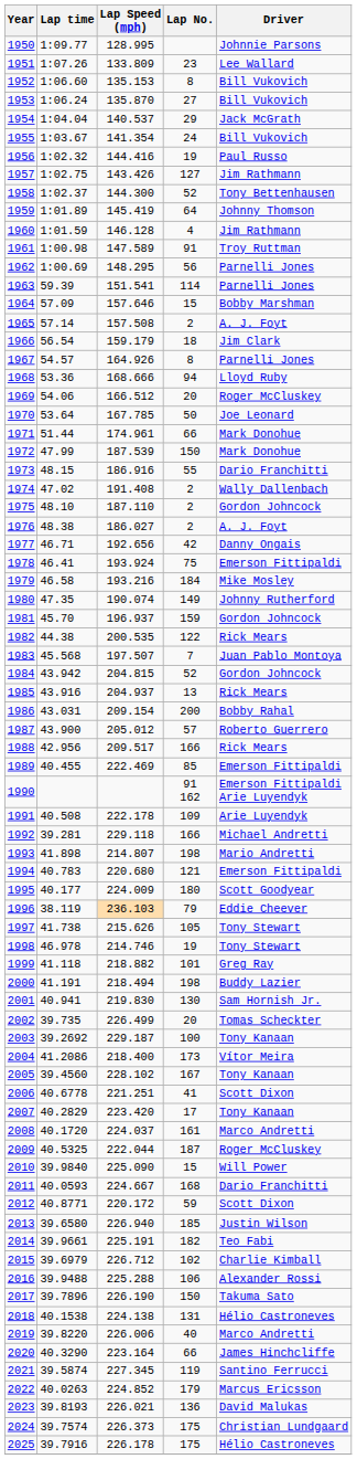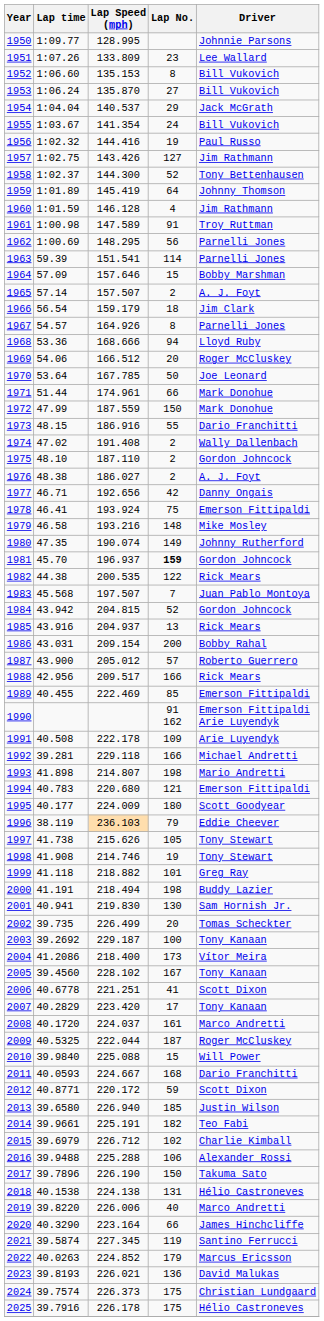 <table class="wikitable">
 <tr>
 <th>Year</th>
 <th>Lap time</th>
 <th>Lap Speed<br>(<a href='#'>mph</a>)</th>
 <th>Lap No.</th>
 <th>Driver</th>
 </tr>
 <tr>
 <td><a href='#'>1950</a></td>
 <td>1:09.77</td>
 <td align="center">128.995</td>
 <td align="center"></td>
 <td> <a href='#'>Johnnie Parsons</a></td>
 </tr>
 <tr>
 <td><a href='#'>1951</a></td>
 <td>1:07.26</td>
 <td align="center">133.809</td>
 <td align="center">23</td>
 <td> <a href='#'>Lee Wallard</a></td>
 </tr>
 <tr>
 <td><a href='#'>1952</a></td>
 <td>1:06.60</td>
 <td align="center">135.153</td>
 <td align="center">8</td>
 <td> <a href='#'>Bill Vukovich</a></td>
 </tr>
 <tr>
 <td><a href='#'>1953</a></td>
 <td>1:06.24</td>
 <td align="center">135.870</td>
 <td align="center">27</td>
 <td> <a href='#'>Bill Vukovich</a></td>
 </tr>
 <tr>
 <td><a href='#'>1954</a></td>
 <td>1:04.04</td>
 <td align="center">140.537</td>
 <td align="center">29</td>
 <td> <a href='#'>Jack McGrath</a></td>
 </tr>
 <tr>
 <td><a href='#'>1955</a></td>
 <td>1:03.67</td>
 <td align="center">141.354</td>
 <td align="center">24</td>
 <td> <a href='#'>Bill Vukovich</a></td>
 </tr>
 <tr>
 <td><a href='#'>1956</a></td>
 <td>1:02.32</td>
 <td align="center">144.416</td>
 <td align="center">19</td>
 <td> <a href='#'>Paul Russo</a></td>
 </tr>
 <tr>
 <td><a href='#'>1957</a></td>
 <td>1:02.75</td>
 <td align="center">143.426</td>
 <td align="center">127</td>
 <td> <a href='#'>Jim Rathmann</a></td>
 </tr>
 <tr>
 <td><a href='#'>1958</a></td>
 <td>1:02.37</td>
 <td align="center">144.300</td>
 <td align="center">52</td>
 <td> <a href='#'>Tony Bettenhausen</a></td>
 </tr>
 <tr>
 <td><a href='#'>1959</a></td>
 <td>1:01.89</td>
 <td align="center">145.419</td>
 <td align="center">64</td>
 <td> <a href='#'>Johnny Thomson</a></td>
 </tr>
 <tr>
 <td><a href='#'>1960</a></td>
 <td>1:01.59</td>
 <td align="center">146.128</td>
 <td align="center">4</td>
 <td> <a href='#'>Jim Rathmann</a></td>
 </tr>
 <tr>
 <td><a href='#'>1961</a></td>
 <td>1:00.98</td>
 <td align="center">147.589</td>
 <td align="center">91</td>
 <td> <a href='#'>Troy Ruttman</a></td>
 </tr>
 <tr>
 <td><a href='#'>1962</a></td>
 <td>1:00.69</td>
 <td align="center">148.295</td>
 <td align="center">56</td>
 <td> <a href='#'>Parnelli Jones</a></td>
 </tr>
 <tr>
 <td><a href='#'>1963</a></td>
 <td>59.39</td>
 <td align="center">151.541</td>
 <td align="center">114</td>
 <td> <a href='#'>Parnelli Jones</a></td>
 </tr>
 <tr>
 <td><a href='#'>1964</a></td>
 <td>57.09</td>
 <td align="center">157.646</td>
 <td align="center">15</td>
 <td> <a href='#'>Bobby Marshman</a></td>
 </tr>
 <tr>
 <td><a href='#'>1965</a></td>
 <td>57.14</td>
-<td align="center">157.508</td>
+<td align="center">157.507</td>
 <td align="center">2</td>
 <td> <a href='#'>A. J. Foyt</a></td>
 </tr>
 <tr>
 <td><a href='#'>1966</a></td>
 <td>56.54</td>
 <td align="center">159.179</td>
 <td align="center">18</td>
 <td> <a href='#'>Jim Clark</a></td>
 </tr>
 <tr>
 <td><a href='#'>1967</a></td>
 <td>54.57</td>
 <td align="center">164.926</td>
 <td align="center">8</td>
 <td> <a href='#'>Parnelli Jones</a></td>
 </tr>
 <tr>
 <td><a href='#'>1968</a></td>
 <td>53.36</td>
 <td align="center">168.666</td>
 <td align="center">94</td>
 <td> <a href='#'>Lloyd Ruby</a></td>
 </tr>
 <tr>
 <td><a href='#'>1969</a></td>
 <td>54.06</td>
 <td align="center">166.512</td>
 <td align="center">20</td>
 <td> <a href='#'>Roger McCluskey</a></td>
 </tr>
 <tr>
 <td><a href='#'>1970</a></td>
 <td>53.64</td>
 <td align="center">167.785</td>
 <td align="center">50</td>
 <td> <a href='#'>Joe Leonard</a></td>
 </tr>
 <tr>
 <td><a href='#'>1971</a></td>
 <td>51.44</td>
 <td align="center">174.961</td>
 <td align="center">66</td>
 <td> <a href='#'>Mark Donohue</a></td>
 </tr>
 <tr>
 <td><a href='#'>1972</a></td>
 <td>47.99</td>
-<td align="center">187.539</td>
+<td align="center">187.559</td>
 <td align="center">150</td>
 <td> <a href='#'>Mark Donohue</a></td>
 </tr>
 <tr>
 <td><a href='#'>1973</a></td>
 <td>48.15</td>
 <td align="center">186.916</td>
 <td align="center">55</td>
 <td> <a href='#'>Dario Franchitti</a></td>
 </tr>
 <tr>
 <td><a href='#'>1974</a></td>
 <td>47.02</td>
 <td align="center">191.408</td>
 <td align="center">2</td>
 <td> <a href='#'>Wally Dallenbach</a></td>
 </tr>
 <tr>
 <td><a href='#'>1975</a></td>
 <td>48.10</td>
 <td align="center">187.110</td>
 <td align="center">2</td>
 <td> <a href='#'>Gordon Johncock</a></td>
 </tr>
 <tr>
 <td><a href='#'>1976</a></td>
 <td>48.38</td>
 <td align="center">186.027</td>
 <td align="center">2</td>
 <td> <a href='#'>A. J. Foyt</a></td>
 </tr>
 <tr>
 <td><a href='#'>1977</a></td>
 <td>46.71</td>
 <td align="center">192.656</td>
 <td align="center">42</td>
 <td> <a href='#'>Danny Ongais</a></td>
 </tr>
 <tr>
 <td><a href='#'>1978</a></td>
 <td>46.41</td>
 <td align="center">193.924</td>
 <td align="center">75</td>
 <td> <a href='#'>Emerson Fittipaldi</a></td>
 </tr>
 <tr>
 <td><a href='#'>1979</a></td>
 <td>46.58</td>
 <td align="center">193.216</td>
-<td align="center">184</td>
+<td align="center">148</td>
 <td> <a href='#'>Mike Mosley</a></td>
 </tr>
 <tr>
 <td><a href='#'>1980</a></td>
 <td>47.35</td>
 <td align="center">190.074</td>
 <td align="center">149</td>
 <td> <a href='#'>Johnny Rutherford</a></td>
 </tr>
 <tr>
 <td><a href='#'>1981</a></td>
 <td>45.70</td>
 <td align="center">196.937</td>
-<td align="center">159</td>
+<td align="center"><strong>159</strong></td>
 <td> <a href='#'>Gordon Johncock</a></td>
 </tr>
 <tr>
 <td><a href='#'>1982</a></td>
 <td>44.38</td>
 <td align="center">200.535</td>
 <td align="center">122</td>
 <td> <a href='#'>Rick Mears</a></td>
 </tr>
 <tr>
 <td><a href='#'>1983</a></td>
 <td>45.568</td>
 <td align="center">197.507</td>
 <td align="center">7</td>
 <td> <a href='#'>Juan Pablo Montoya</a></td>
 </tr>
 <tr>
 <td><a href='#'>1984</a></td>
 <td>43.942</td>
 <td align="center">204.815</td>
 <td align="center">52</td>
 <td> <a href='#'>Gordon Johncock</a></td>
 </tr>
 <tr>
 <td><a href='#'>1985</a></td>
 <td>43.916</td>
 <td align="center">204.937</td>
 <td align="center">13</td>
 <td> <a href='#'>Rick Mears</a></td>
 </tr>
 <tr>
 <td><a href='#'>1986</a></td>
 <td>43.031</td>
 <td align="center">209.154</td>
 <td align="center">200</td>
 <td> <a href='#'>Bobby Rahal</a></td>
 </tr>
 <tr>
 <td><a href='#'>1987</a></td>
 <td>43.900</td>
 <td align="center">205.012</td>
 <td align="center">57</td>
 <td> <a href='#'>Roberto Guerrero</a></td>
 </tr>
 <tr>
 <td><a href='#'>1988</a></td>
 <td>42.956</td>
 <td align="center">209.517</td>
 <td align="center">166</td>
 <td> <a href='#'>Rick Mears</a></td>
 </tr>
 <tr>
 <td><a href='#'>1989</a></td>
 <td>40.455</td>
 <td align="center">222.469</td>
 <td align="center">85</td>
 <td> <a href='#'>Emerson Fittipaldi</a></td>
 </tr>
 <tr>
 <td><a href='#'>1990</a></td>
 <td></td>
 <td align="center"></td>
 <td align="center">91<br>162</td>
 <td> <a href='#'>Emerson Fittipaldi</a><br> <a href='#'>Arie Luyendyk</a></td>
 </tr>
 <tr>
 <td><a href='#'>1991</a></td>
 <td>40.508</td>
 <td align="center">222.178</td>
 <td align="center">109</td>
 <td> <a href='#'>Arie Luyendyk</a></td>
 </tr>
 <tr>
 <td><a href='#'>1992</a></td>
 <td>39.281</td>
 <td align="center">229.118</td>
 <td align="center">166</td>
 <td> <a href='#'>Michael Andretti</a></td>
 </tr>
 <tr>
 <td><a href='#'>1993</a></td>
 <td>41.898</td>
 <td align="center">214.807</td>
 <td align="center">198</td>
 <td> <a href='#'>Mario Andretti</a></td>
 </tr>
 <tr>
 <td><a href='#'>1994</a></td>
 <td>40.783</td>
 <td align="center">220.680</td>
 <td align="center">121</td>
 <td> <a href='#'>Emerson Fittipaldi</a></td>
 </tr>
 <tr>
 <td><a href='#'>1995</a></td>
 <td>40.177</td>
 <td align="center">224.009</td>
 <td align="center">180</td>
 <td> <a href='#'>Scott Goodyear</a></td>
 </tr>
 <tr>
 <td><a href='#'>1996</a></td>
 <td>38.119</td>
 <td align="center" style="background:NavajoWhite;">236.103</td>
 <td align="center">79</td>
 <td> <a href='#'>Eddie Cheever</a></td>
 </tr>
 <tr>
 <td><a href='#'>1997</a></td>
 <td>41.738</td>
 <td align="center">215.626</td>
 <td align="center">105</td>
 <td> <a href='#'>Tony Stewart</a></td>
 </tr>
 <tr>
 <td><a href='#'>1998</a></td>
-<td>46.978</td>
+<td>41.908</td>
 <td align="center">214.746</td>
 <td align="center">19</td>
 <td> <a href='#'>Tony Stewart</a></td>
 </tr>
 <tr>
 <td><a href='#'>1999</a></td>
 <td>41.118</td>
 <td align="center">218.882</td>
 <td align="center">101</td>
 <td> <a href='#'>Greg Ray</a></td>
 </tr>
 <tr>
 <td><a href='#'>2000</a></td>
 <td>41.191</td>
 <td align="center">218.494</td>
 <td align="center">198</td>
 <td> <a href='#'>Buddy Lazier</a></td>
 </tr>
 <tr>
 <td><a href='#'>2001</a></td>
 <td>40.941</td>
 <td align="center">219.830</td>
 <td align="center">130</td>
 <td> <a href='#'>Sam Hornish Jr.</a></td>
 </tr>
 <tr>
 <td><a href='#'>2002</a></td>
 <td>39.735</td>
 <td align="center">226.499</td>
 <td align="center">20</td>
 <td> <a href='#'>Tomas Scheckter</a></td>
 </tr>
 <tr>
 <td><a href='#'>2003</a></td>
 <td>39.2692</td>
 <td align="center">229.187</td>
 <td align="center">100</td>
 <td> <a href='#'>Tony Kanaan</a></td>
 </tr>
 <tr>
 <td><a href='#'>2004</a></td>
 <td>41.2086</td>
 <td align="center">218.400</td>
 <td align="center">173</td>
 <td> <a href='#'>Vítor Meira</a></td>
 </tr>
 <tr>
 <td><a href='#'>2005</a></td>
 <td>39.4560</td>
 <td align="center">228.102</td>
 <td align="center">167</td>
 <td> <a href='#'>Tony Kanaan</a></td>
 </tr>
 <tr>
 <td><a href='#'>2006</a></td>
 <td>40.6778</td>
 <td align="center">221.251</td>
 <td align="center">41</td>
 <td> <a href='#'>Scott Dixon</a></td>
 </tr>
 <tr>
 <td><a href='#'>2007</a></td>
 <td>40.2829</td>
 <td align="center">223.420</td>
 <td align="center">17</td>
 <td> <a href='#'>Tony Kanaan</a></td>
 </tr>
 <tr>
 <td><a href='#'>2008</a></td>
 <td>40.1720</td>
 <td align="center">224.037</td>
 <td align="center">161</td>
 <td> <a href='#'>Marco Andretti</a></td>
 </tr>
 <tr>
 <td><a href='#'>2009</a></td>
 <td>40.5325</td>
 <td align="center">222.044</td>
 <td align="center">187</td>
 <td> <a href='#'>Roger McCluskey</a></td>
 </tr>
 <tr>
 <td><a href='#'>2010</a></td>
 <td>39.9840</td>
-<td align="center">225.090</td>
+<td align="center">225.088</td>
 <td align="center">15</td>
 <td> <a href='#'>Will Power</a></td>
 </tr>
 <tr>
 <td><a href='#'>2011</a></td>
 <td>40.0593</td>
 <td align="center">224.667</td>
 <td align="center">168</td>
 <td> <a href='#'>Dario Franchitti</a></td>
 </tr>
 <tr>
 <td><a href='#'>2012</a></td>
 <td>40.8771</td>
 <td align="center">220.172</td>
 <td align="center">59</td>
 <td> <a href='#'>Scott Dixon</a></td>
 </tr>
 <tr>
 <td><a href='#'>2013</a></td>
 <td>39.6580</td>
 <td align="center">226.940</td>
 <td align="center">185</td>
 <td> <a href='#'>Justin Wilson</a></td>
 </tr>
 <tr>
 <td><a href='#'>2014</a></td>
 <td>39.9661</td>
 <td align="center">225.191</td>
 <td align="center">182</td>
 <td> <a href='#'>Teo Fabi</a></td>
 </tr>
 <tr>
 <td><a href='#'>2015</a></td>
 <td>39.6979</td>
 <td align="center">226.712</td>
 <td align="center">102</td>
 <td> <a href='#'>Charlie Kimball</a></td>
 </tr>
 <tr>
 <td><a href='#'>2016</a></td>
 <td>39.9488</td>
 <td align="center">225.288</td>
 <td align="center">106</td>
 <td> <a href='#'>Alexander Rossi</a></td>
 </tr>
 <tr>
 <td><a href='#'>2017</a></td>
 <td>39.7896</td>
 <td align="center">226.190</td>
 <td align="center">150</td>
 <td> <a href='#'>Takuma Sato</a></td>
 </tr>
 <tr>
 <td><a href='#'>2018</a></td>
 <td>40.1538</td>
 <td align="center">224.138</td>
 <td align="center">131</td>
 <td> <a href='#'>Hélio Castroneves</a></td>
 </tr>
 <tr>
 <td><a href='#'>2019</a></td>
 <td>39.8220</td>
 <td align="center">226.006</td>
 <td align="center">40</td>
 <td> <a href='#'>Marco Andretti</a></td>
 </tr>
 <tr>
 <td><a href='#'>2020</a></td>
 <td>40.3290</td>
 <td align="center">223.164</td>
 <td align="center">66</td>
 <td> <a href='#'>James Hinchcliffe</a></td>
 </tr>
 <tr>
 <td><a href='#'>2021</a></td>
 <td>39.5874</td>
 <td align="center">227.345</td>
 <td align="center">119</td>
 <td> <a href='#'>Santino Ferrucci</a></td>
 </tr>
 <tr>
 <td><a href='#'>2022</a></td>
 <td>40.0263</td>
 <td align="center">224.852</td>
 <td align="center">179</td>
 <td> <a href='#'>Marcus Ericsson</a></td>
 </tr>
 <tr>
 <td><a href='#'>2023</a></td>
 <td>39.8193</td>
 <td align="center">226.021</td>
 <td align="center">136</td>
 <td> <a href='#'>David Malukas</a></td>
 </tr>
 <tr>
 <td><a href='#'>2024</a></td>
 <td>39.7574</td>
 <td align="center">226.373</td>
 <td align="center">175</td>
 <td> <a href='#'>Christian Lundgaard</a></td>
 </tr>
 <tr>
 <td><a href='#'>2025</a></td>
 <td>39.7916</td>
 <td align="center">226.178</td>
 <td align="center">175</td>
 <td> <a href='#'>Hélio Castroneves</a></td>
 </tr>
 <tr>
 </tr>
 </table>
